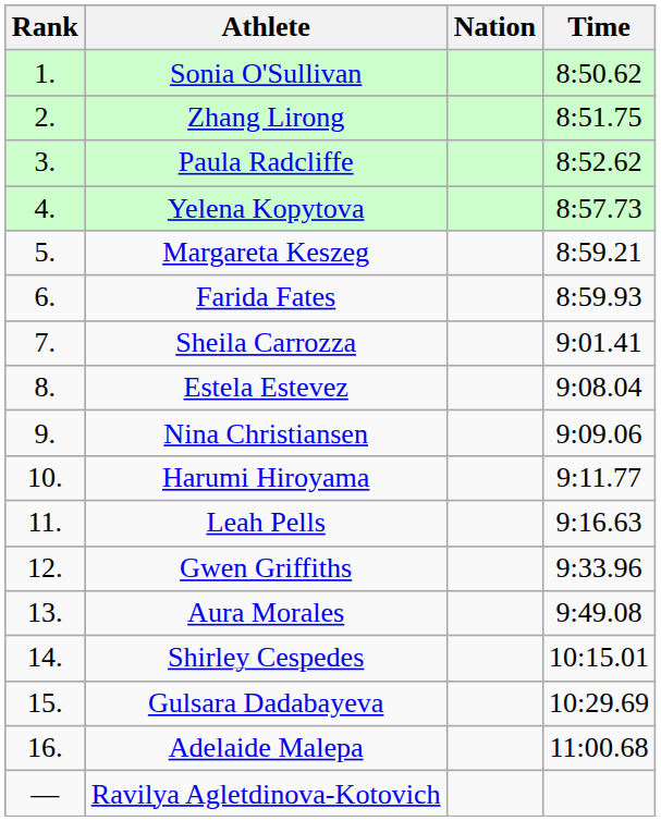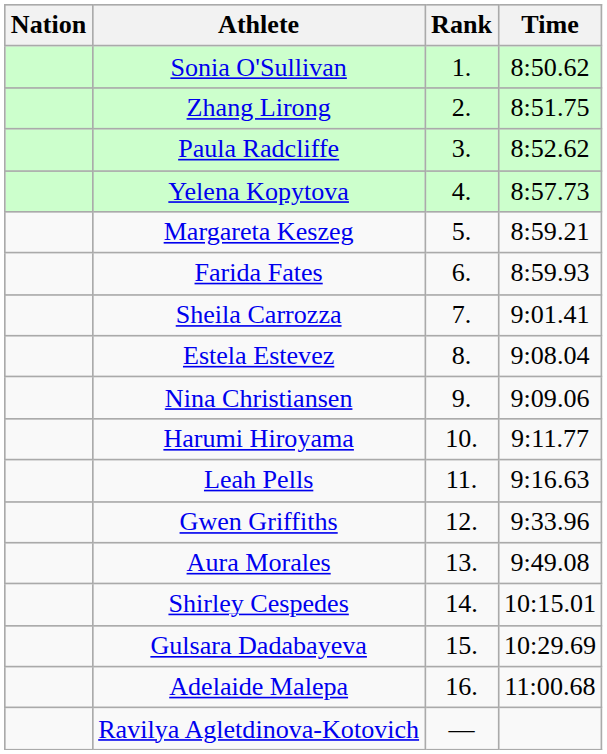 <table class=wikitable style="text-align:center">
 <tr>
+<th>Nation</th>
+<th>Athlete</th>
 <th>Rank</th>
-<th>Athlete</th>
-<th>Nation</th>
 <th>Time</th>
 </tr>
 <tr style="background:#ccffcc;">
+<td align=left></td>
+<td><a href='#'>Sonia O'Sullivan</a></td>
 <td>1.</td>
-<td><a href='#'>Sonia O'Sullivan</a></td>
-<td align=left></td>
 <td>8:50.62</td>
 </tr>
 <tr style="background:#ccffcc;">
+<td align=left></td>
+<td><a href='#'>Zhang Lirong</a></td>
 <td>2.</td>
-<td><a href='#'>Zhang Lirong</a></td>
-<td align=left></td>
 <td>8:51.75</td>
 </tr>
 <tr style="background:#ccffcc;">
+<td align=left></td>
+<td><a href='#'>Paula Radcliffe</a></td>
 <td>3.</td>
-<td><a href='#'>Paula Radcliffe</a></td>
-<td align=left></td>
 <td>8:52.62</td>
 </tr>
 <tr style="background:#ccffcc;">
+<td align=left></td>
+<td><a href='#'>Yelena Kopytova</a></td>
 <td>4.</td>
-<td><a href='#'>Yelena Kopytova</a></td>
-<td align=left></td>
 <td>8:57.73</td>
 </tr>
 <tr>
+<td align=left></td>
+<td><a href='#'>Margareta Keszeg</a></td>
 <td>5.</td>
-<td><a href='#'>Margareta Keszeg</a></td>
-<td align=left></td>
 <td>8:59.21</td>
 </tr>
 <tr>
+<td align=left></td>
+<td><a href='#'>Farida Fates</a></td>
 <td>6.</td>
-<td><a href='#'>Farida Fates</a></td>
-<td align=left></td>
 <td>8:59.93</td>
 </tr>
 <tr>
+<td align=left></td>
+<td><a href='#'>Sheila Carrozza</a></td>
 <td>7.</td>
-<td><a href='#'>Sheila Carrozza</a></td>
-<td align=left></td>
 <td>9:01.41</td>
 </tr>
 <tr>
+<td align=left></td>
+<td><a href='#'>Estela Estevez</a></td>
 <td>8.</td>
-<td><a href='#'>Estela Estevez</a></td>
-<td align=left></td>
 <td>9:08.04</td>
 </tr>
 <tr>
+<td align=left></td>
+<td><a href='#'>Nina Christiansen</a></td>
 <td>9.</td>
-<td><a href='#'>Nina Christiansen</a></td>
-<td align=left></td>
 <td>9:09.06</td>
 </tr>
 <tr>
+<td align=left></td>
+<td><a href='#'>Harumi Hiroyama</a></td>
 <td>10.</td>
-<td><a href='#'>Harumi Hiroyama</a></td>
-<td align=left></td>
 <td>9:11.77</td>
 </tr>
 <tr>
+<td align=left></td>
+<td><a href='#'>Leah Pells</a></td>
 <td>11.</td>
-<td><a href='#'>Leah Pells</a></td>
-<td align=left></td>
 <td>9:16.63</td>
 </tr>
 <tr>
+<td align=left></td>
+<td><a href='#'>Gwen Griffiths</a></td>
 <td>12.</td>
-<td><a href='#'>Gwen Griffiths</a></td>
-<td align=left></td>
 <td>9:33.96</td>
 </tr>
 <tr>
+<td align=left></td>
+<td><a href='#'>Aura Morales</a></td>
 <td>13.</td>
-<td><a href='#'>Aura Morales</a></td>
-<td align=left></td>
 <td>9:49.08</td>
 </tr>
 <tr>
+<td align=left></td>
+<td><a href='#'>Shirley Cespedes</a></td>
 <td>14.</td>
-<td><a href='#'>Shirley Cespedes</a></td>
-<td align=left></td>
 <td>10:15.01</td>
 </tr>
 <tr>
+<td align=left></td>
+<td><a href='#'>Gulsara Dadabayeva</a></td>
 <td>15.</td>
-<td><a href='#'>Gulsara Dadabayeva</a></td>
-<td align=left></td>
 <td>10:29.69</td>
 </tr>
 <tr>
+<td align=left></td>
+<td><a href='#'>Adelaide Malepa</a></td>
 <td>16.</td>
-<td><a href='#'>Adelaide Malepa</a></td>
-<td align=left></td>
 <td>11:00.68</td>
 </tr>
 <tr>
+<td align=left></td>
+<td><a href='#'>Ravilya Agletdinova-Kotovich</a></td>
 <td>—</td>
-<td><a href='#'>Ravilya Agletdinova-Kotovich</a></td>
-<td align=left></td>
 <td></td>
 </tr>
 </table>
